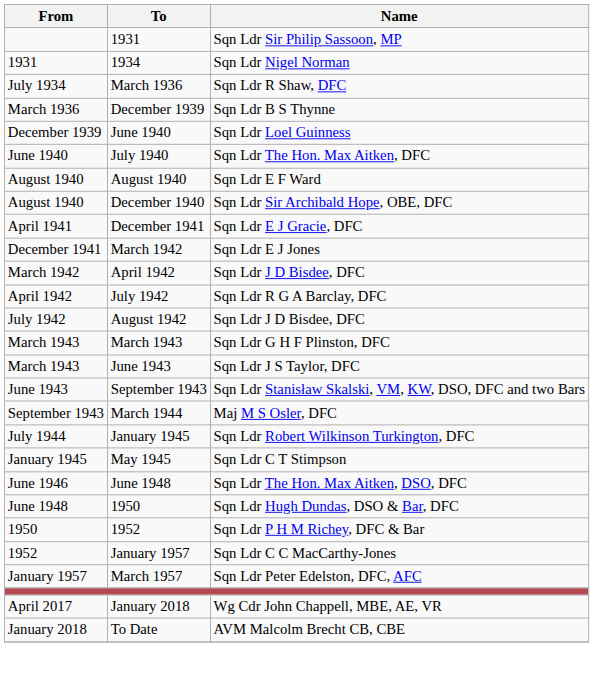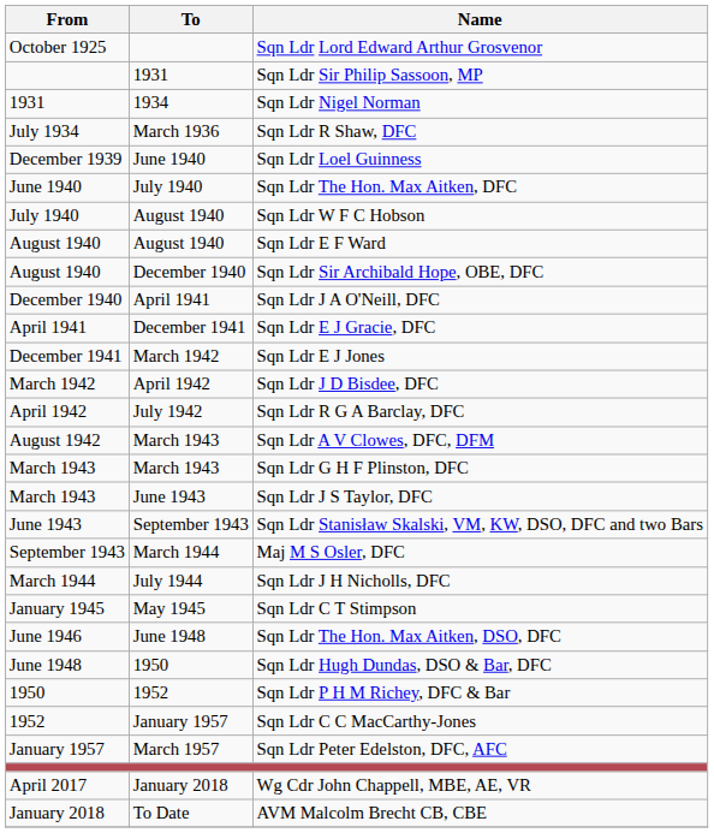 <table class="wikitable">
 <tr>
 <th>From</th>
 <th>To</th>
 <th>Name</th>
+</tr>
+<tr>
+<td>October 1925</td>
+<td></td>
+<td><a href='#'>Sqn Ldr</a> <a href='#'>Lord Edward Arthur Grosvenor</a></td>
 </tr>
 <tr>
 <td></td>
 <td>1931</td>
 <td>Sqn Ldr <a href='#'>Sir Philip Sassoon</a>, <a href='#'>MP</a></td>
 </tr>
 <tr>
 <td>1931</td>
 <td>1934</td>
 <td>Sqn Ldr <a href='#'>Nigel Norman</a></td>
 </tr>
 <tr>
 <td>July 1934</td>
 <td>March 1936</td>
 <td>Sqn Ldr R Shaw, <a href='#'>DFC</a></td>
 </tr>
 <tr>
-<td>March 1936</td>
-<td>December 1939</td>
-<td>Sqn Ldr B S Thynne</td>
-</tr>
-<tr>
 <td>December 1939</td>
 <td>June 1940</td>
 <td>Sqn Ldr <a href='#'>Loel Guinness</a></td>
 </tr>
 <tr>
 <td>June 1940</td>
 <td>July 1940</td>
 <td>Sqn Ldr <a href='#'>The Hon. Max Aitken</a>, DFC</td>
 </tr>
 <tr>
+<td>July 1940</td>
+<td>August 1940</td>
+<td>Sqn Ldr W F C Hobson</td>
+</tr>
+<tr>
 <td>August 1940</td>
 <td>August 1940</td>
 <td>Sqn Ldr E F Ward</td>
 </tr>
 <tr>
 <td>August 1940</td>
 <td>December 1940</td>
 <td>Sqn Ldr <a href='#'>Sir Archibald Hope</a>, OBE, DFC</td>
+</tr>
+<tr>
+<td>December 1940</td>
+<td>April 1941</td>
+<td>Sqn Ldr J A O'Neill, DFC</td>
 </tr>
 <tr>
 <td>April 1941</td>
 <td>December 1941</td>
 <td>Sqn Ldr <a href='#'>E J Gracie</a>, DFC</td>
 </tr>
 <tr>
 <td>December 1941</td>
 <td>March 1942</td>
 <td>Sqn Ldr E J Jones</td>
 </tr>
 <tr>
 <td>March 1942</td>
 <td>April 1942</td>
 <td>Sqn Ldr <a href='#'>J D Bisdee</a>, DFC</td>
 </tr>
 <tr>
 <td>April 1942</td>
 <td>July 1942</td>
 <td>Sqn Ldr R G A Barclay, DFC</td>
 </tr>
 <tr>
-<td>July 1942</td>
 <td>August 1942</td>
-<td>Sqn Ldr J D Bisdee, DFC</td>
+<td>March 1943</td>
+<td>Sqn Ldr <a href='#'>A V Clowes</a>, DFC, <a href='#'>DFM</a></td>
 </tr>
 <tr>
 <td>March 1943</td>
 <td>March 1943</td>
 <td>Sqn Ldr G H F Plinston, DFC</td>
 </tr>
 <tr>
 <td>March 1943</td>
 <td>June 1943</td>
 <td>Sqn Ldr J S Taylor, DFC</td>
 </tr>
 <tr>
 <td>June 1943</td>
 <td>September 1943</td>
 <td>Sqn Ldr <a href='#'>Stanisław Skalski</a>, <a href='#'>VM</a>, <a href='#'>KW</a>, DSO, DFC and two Bars</td>
 </tr>
 <tr>
 <td>September 1943</td>
 <td>March 1944</td>
 <td>Maj <a href='#'>M S Osler</a>, DFC</td>
 </tr>
 <tr>
+<td>March 1944</td>
 <td>July 1944</td>
-<td>January 1945</td>
-<td>Sqn Ldr <a href='#'>Robert Wilkinson Turkington</a>, DFC</td>
+<td>Sqn Ldr J H Nicholls, DFC</td>
 </tr>
 <tr>
 <td>January 1945</td>
 <td>May 1945</td>
 <td>Sqn Ldr C T Stimpson</td>
 </tr>
 <tr>
 <td>June 1946</td>
 <td>June 1948</td>
 <td>Sqn Ldr <a href='#'>The Hon. Max Aitken</a>, <a href='#'>DSO</a>, DFC</td>
 </tr>
 <tr>
 <td>June 1948</td>
 <td>1950</td>
 <td>Sqn Ldr <a href='#'>Hugh Dundas</a>, DSO & <a href='#'>Bar</a>, DFC</td>
 </tr>
 <tr>
 <td>1950</td>
 <td>1952</td>
 <td>Sqn Ldr <a href='#'>P H M Richey</a>, DFC & Bar</td>
 </tr>
 <tr>
 <td>1952</td>
 <td>January 1957</td>
 <td>Sqn Ldr C C MacCarthy-Jones</td>
 </tr>
 <tr>
 <td>January 1957</td>
 <td>March 1957</td>
 <td>Sqn Ldr Peter Edelston, DFC, <a href='#'>AFC</a></td>
 </tr>
 <tr>
 <td colspan=3 style="background-color:#B44853"></td>
 </tr>
 <tr>
 <td>April 2017</td>
 <td>January 2018</td>
 <td>Wg Cdr John Chappell, MBE, AE, VR</td>
 </tr>
 <tr>
 <td>January 2018</td>
 <td>To Date</td>
 <td>AVM Malcolm Brecht CB, CBE</td>
 </tr>
 <tr>
 </tr>
 </table>
